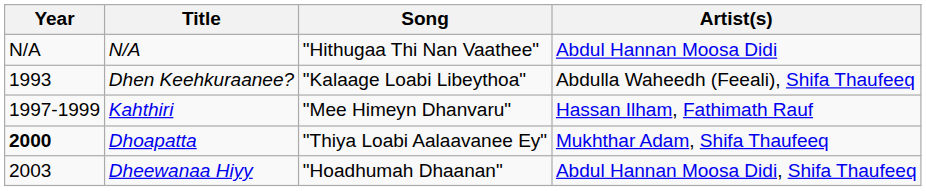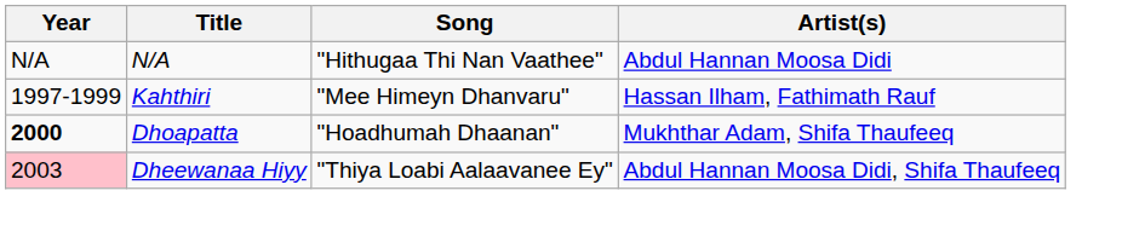 <table class="wikitable plainrowheaders">
 <tr>
 <th scope="col">Year</th>
 <th scope="col">Title</th>
 <th scope="col">Song</th>
 <th scope="col">Artist(s)</th>
 </tr>
 <tr>
 <td>N/A</td>
 <td><em>N/A</em></td>
 <td>"Hithugaa Thi Nan Vaathee"</td>
 <td><a href='#'>Abdul Hannan Moosa Didi</a></td>
 </tr>
 <tr>
-<td>1993</td>
-<td><em>Dhen Keehkuraanee?</em></td>
-<td>"Kalaage Loabi Libeythoa"</td>
-<td>Abdulla Waheedh (Feeali), <a href='#'>Shifa Thaufeeq</a></td>
-</tr>
-<tr>
 <td>1997-1999</td>
 <td><em><a href='#'>Kahthiri</a></em></td>
 <td>"Mee Himeyn Dhanvaru"</td>
 <td><a href='#'>Hassan Ilham</a>, <a href='#'>Fathimath Rauf</a></td>
 </tr>
 <tr>
 <td><strong>2000</strong></td>
 <td scope="row"><em><a href='#'>Dhoapatta</a></em></td>
-<td>"Thiya Loabi Aalaavanee Ey"</td>
+<td>"Hoadhumah Dhaanan"</td>
 <td><a href='#'>Mukhthar Adam</a>, <a href='#'>Shifa Thaufeeq</a></td>
 </tr>
 <tr>
-<td>2003</td>
+<td style="background: pink;">2003</td>
 <td scope="row"><em><a href='#'>Dheewanaa Hiyy</a></em></td>
-<td>"Hoadhumah Dhaanan"</td>
+<td>"Thiya Loabi Aalaavanee Ey"</td>
 <td><a href='#'>Abdul Hannan Moosa Didi</a>, <a href='#'>Shifa Thaufeeq</a></td>
 </tr>
 </table>
